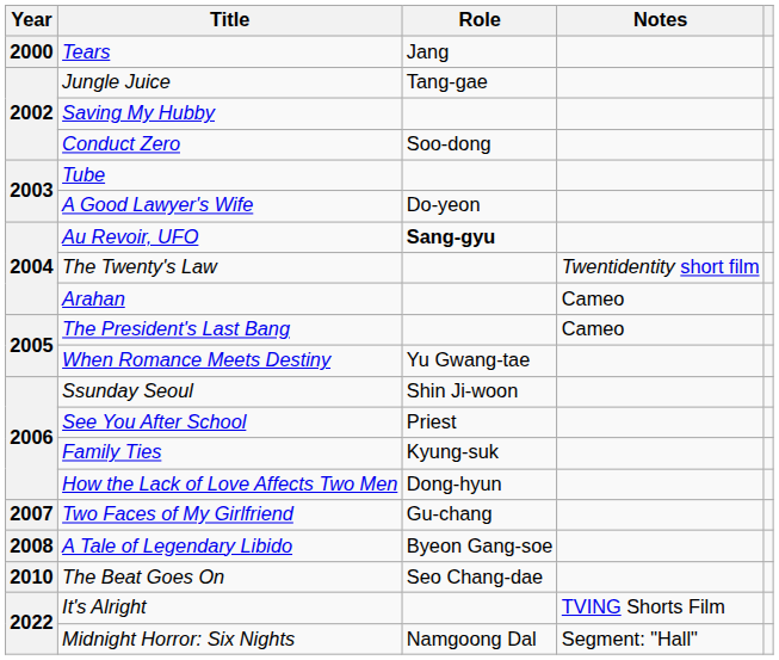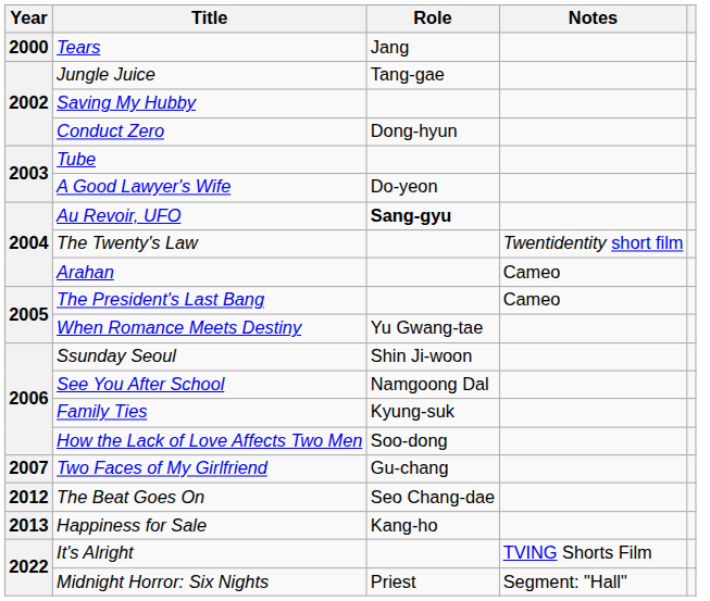 <table class="wikitable plainrowheaders sortable">
 <tr>
 <th scope="col">Year</th>
 <th scope="col">Title</th>
 <th scope="col">Role</th>
 <th scope="col" class="unsortable">Notes</th>
 <th scope="col" class="unsortable"></th>
 </tr>
 <tr>
 <th scope="row">2000</th>
 <td><em><a href='#'>Tears</a></em></td>
 <td>Jang</td>
 <td></td>
 <td></td>
 </tr>
 <tr>
 <th scope="row" rowspan=3>2002</th>
 <td><em>Jungle Juice</em></td>
 <td>Tang-gae</td>
 <td></td>
 <td></td>
 </tr>
 <tr>
 <td><em><a href='#'>Saving My Hubby</a></em></td>
 <td></td>
 <td></td>
 <td></td>
 </tr>
 <tr>
 <td><em><a href='#'>Conduct Zero</a></em></td>
-<td>Soo-dong</td>
+<td>Dong-hyun</td>
 <td></td>
 <td></td>
 </tr>
 <tr>
 <th scope="row" rowspan=2>2003</th>
 <td><em><a href='#'>Tube</a></em></td>
 <td></td>
 <td></td>
 <td></td>
 </tr>
 <tr>
 <td><em><a href='#'>A Good Lawyer's Wife</a></em></td>
 <td>Do-yeon</td>
 <td></td>
 <td></td>
 </tr>
 <tr>
 <th scope="row" rowspan=3>2004</th>
 <td><em><a href='#'>Au Revoir, UFO</a></em></td>
 <td><strong>Sang-gyu</strong></td>
 <td></td>
 <td></td>
 </tr>
 <tr>
 <td><em>The Twenty's Law</em></td>
 <td></td>
 <td><em>Twentidentity</em> <a href='#'>short film</a></td>
 <td></td>
 </tr>
 <tr>
 <td><em><a href='#'>Arahan</a></em></td>
 <td></td>
 <td>Cameo</td>
 <td></td>
 </tr>
 <tr>
 <th scope="row" rowspan=2>2005</th>
 <td><em><a href='#'>The President's Last Bang</a></em></td>
 <td></td>
 <td>Cameo</td>
 <td></td>
 </tr>
 <tr>
 <td><em><a href='#'>When Romance Meets Destiny</a></em></td>
 <td>Yu Gwang-tae</td>
 <td></td>
 <td></td>
 </tr>
 <tr>
 <th scope="row" rowspan=4>2006</th>
 <td><em>Ssunday Seoul</em></td>
 <td>Shin Ji-woon</td>
 <td></td>
 <td></td>
 </tr>
 <tr>
 <td><em><a href='#'>See You After School</a></em></td>
-<td>Priest</td>
+<td>Namgoong Dal</td>
 <td></td>
 <td></td>
 </tr>
 <tr>
 <td><em><a href='#'>Family Ties</a></em></td>
 <td>Kyung-suk</td>
 <td></td>
 <td></td>
 </tr>
 <tr>
 <td><em><a href='#'>How the Lack of Love Affects Two Men</a></em></td>
-<td>Dong-hyun</td>
+<td>Soo-dong</td>
 <td></td>
 <td></td>
 </tr>
 <tr>
 <th scope="row">2007</th>
 <td><em><a href='#'>Two Faces of My Girlfriend</a></em></td>
 <td>Gu-chang</td>
 <td></td>
 <td></td>
 </tr>
 <tr>
-<th scope="row">2008</th>
-<td><em><a href='#'>A Tale of Legendary Libido</a></em></td>
-<td>Byeon Gang-soe</td>
+<th scope="row">2012</th>
+<td><em>The Beat Goes On</em></td>
+<td>Seo Chang-dae</td>
 <td></td>
 <td></td>
 </tr>
 <tr>
-<th scope="row">2010</th>
-<td><em>The Beat Goes On</em></td>
-<td>Seo Chang-dae</td>
+<th scope="row">2013</th>
+<td><em>Happiness for Sale</em></td>
+<td>Kang-ho</td>
 <td></td>
 <td></td>
 </tr>
 <tr>
 <th scope="row" rowspan=2>2022</th>
 <td><em>It's Alright</em></td>
 <td></td>
 <td><a href='#'>TVING</a> Shorts Film</td>
 <td style="text-align:center"></td>
 </tr>
 <tr>
 <td><em>Midnight Horror: Six Nights</em></td>
-<td>Namgoong Dal</td>
+<td>Priest</td>
 <td>Segment: "Hall"</td>
 <td style="text-align:center"></td>
 </tr>
 </table>
